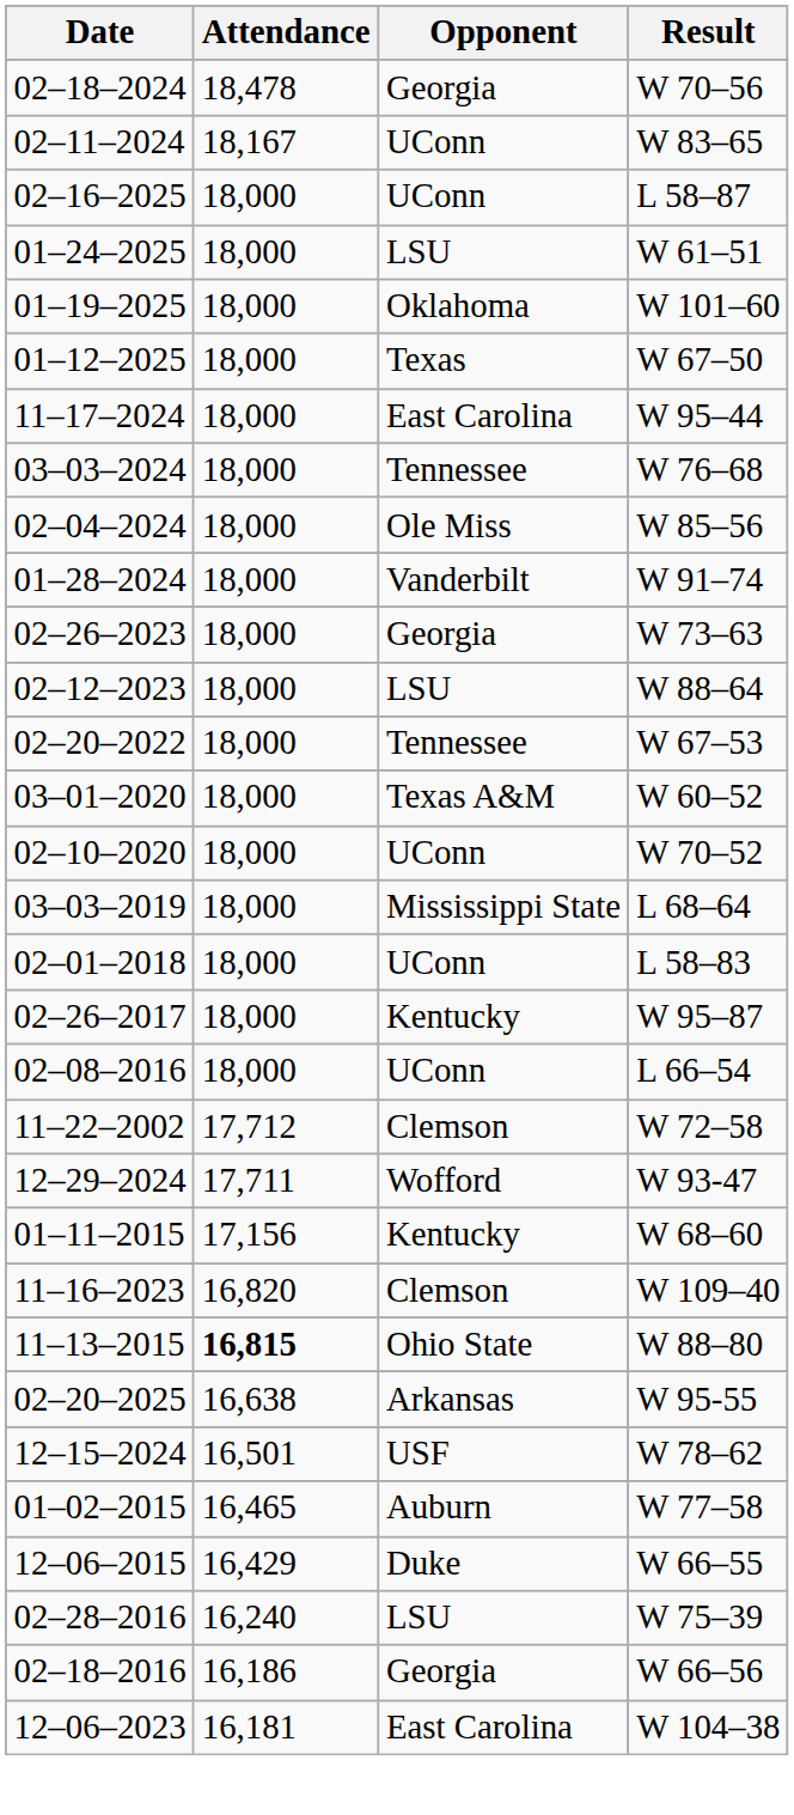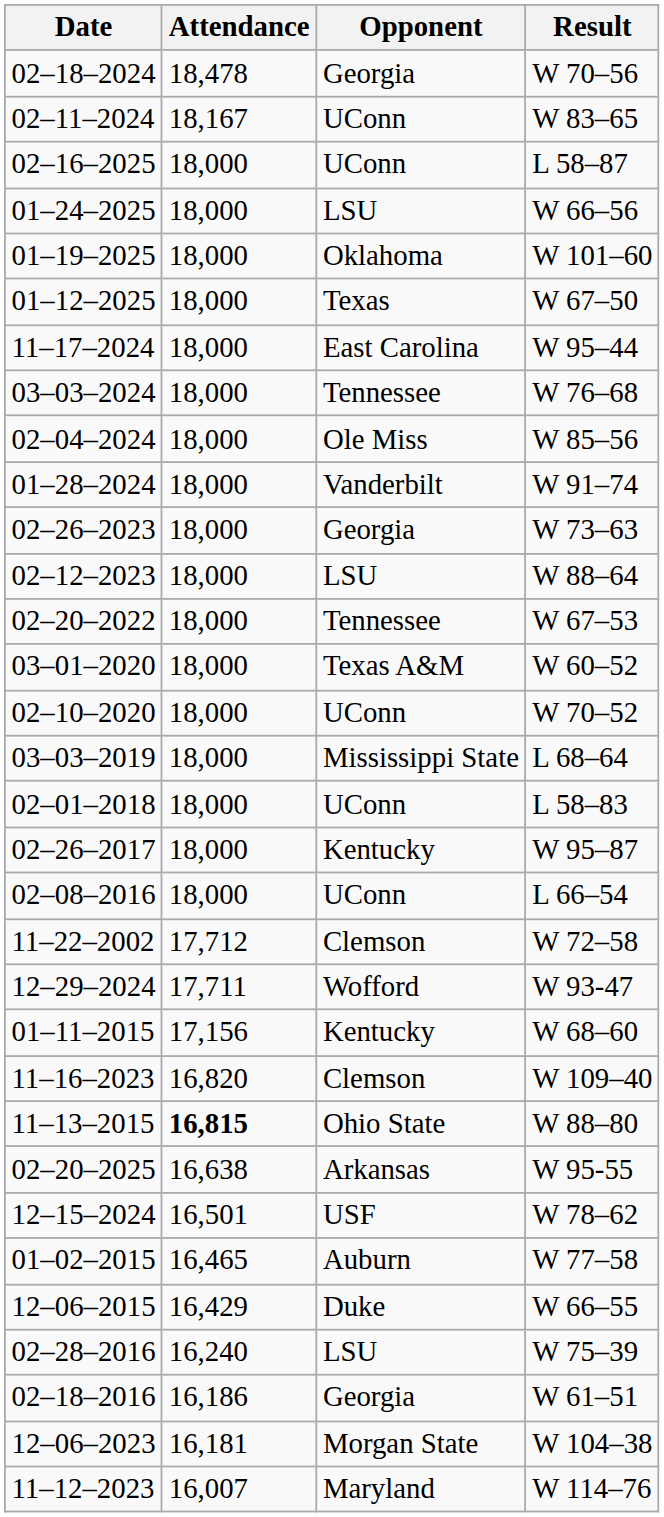 <table class="wikitable sortable">
 <tr>
 <th>Date</th>
 <th>Attendance</th>
 <th>Opponent</th>
 <th>Result</th>
 </tr>
 <tr>
 <td>02–18–2024</td>
 <td>18,478</td>
 <td>Georgia</td>
 <td>W 70–56</td>
 </tr>
 <tr>
 <td>02–11–2024</td>
 <td>18,167</td>
 <td>UConn</td>
 <td>W 83–65</td>
 </tr>
 <tr>
 <td>02–16–2025</td>
 <td>18,000</td>
 <td>UConn</td>
 <td>L 58–87</td>
 </tr>
 <tr>
 <td>01–24–2025</td>
 <td>18,000</td>
 <td>LSU</td>
-<td>W 61–51</td>
+<td>W 66–56</td>
 </tr>
 <tr>
 <td>01–19–2025</td>
 <td>18,000</td>
 <td>Oklahoma</td>
 <td>W 101–60</td>
 </tr>
 <tr>
 <td>01–12–2025</td>
 <td>18,000</td>
 <td>Texas</td>
 <td>W 67–50</td>
 </tr>
 <tr>
 <td>11–17–2024</td>
 <td>18,000</td>
 <td>East Carolina</td>
 <td>W 95–44</td>
 </tr>
 <tr>
 <td>03–03–2024</td>
 <td>18,000</td>
 <td>Tennessee</td>
 <td>W 76–68</td>
 </tr>
 <tr>
 <td>02–04–2024</td>
 <td>18,000</td>
 <td>Ole Miss</td>
 <td>W 85–56</td>
 </tr>
 <tr>
 <td>01–28–2024</td>
 <td>18,000</td>
 <td>Vanderbilt</td>
 <td>W 91–74</td>
 </tr>
 <tr>
 <td>02–26–2023</td>
 <td>18,000</td>
 <td>Georgia</td>
 <td>W 73–63</td>
 </tr>
 <tr>
 <td>02–12–2023</td>
 <td>18,000</td>
 <td>LSU</td>
 <td>W 88–64</td>
 </tr>
 <tr>
 <td>02–20–2022</td>
 <td>18,000</td>
 <td>Tennessee</td>
 <td>W 67–53</td>
 </tr>
 <tr>
 <td>03–01–2020</td>
 <td>18,000</td>
 <td>Texas A&M</td>
 <td>W 60–52</td>
 </tr>
 <tr>
 <td>02–10–2020</td>
 <td>18,000</td>
 <td>UConn</td>
 <td>W 70–52</td>
 </tr>
 <tr>
 <td>03–03–2019</td>
 <td>18,000</td>
 <td>Mississippi State</td>
 <td>L 68–64</td>
 </tr>
 <tr>
 <td>02–01–2018</td>
 <td>18,000</td>
 <td>UConn</td>
 <td>L 58–83</td>
 </tr>
 <tr>
 <td>02–26–2017</td>
 <td>18,000</td>
 <td>Kentucky</td>
 <td>W 95–87</td>
 </tr>
 <tr>
 <td>02–08–2016</td>
 <td>18,000</td>
 <td>UConn</td>
 <td>L 66–54</td>
 </tr>
 <tr>
 <td>11–22–2002</td>
 <td>17,712</td>
 <td>Clemson</td>
 <td>W 72–58</td>
 </tr>
 <tr>
 <td>12–29–2024</td>
 <td>17,711</td>
 <td>Wofford</td>
 <td>W 93-47</td>
 </tr>
 <tr>
 <td>01–11–2015</td>
 <td>17,156</td>
 <td>Kentucky</td>
 <td>W 68–60</td>
 </tr>
 <tr>
 <td>11–16–2023</td>
 <td>16,820</td>
 <td>Clemson</td>
 <td>W 109–40</td>
 </tr>
 <tr>
 <td>11–13–2015</td>
 <td><strong>16,815</strong></td>
 <td>Ohio State</td>
 <td>W 88–80</td>
 </tr>
 <tr>
 <td>02–20–2025</td>
 <td>16,638</td>
 <td>Arkansas</td>
 <td>W 95-55</td>
 </tr>
 <tr>
 <td>12–15–2024</td>
 <td>16,501</td>
 <td>USF</td>
 <td>W 78–62</td>
 </tr>
 <tr>
 <td>01–02–2015</td>
 <td>16,465</td>
 <td>Auburn</td>
 <td>W 77–58</td>
 </tr>
 <tr>
 <td>12–06–2015</td>
 <td>16,429</td>
 <td>Duke</td>
 <td>W 66–55</td>
 </tr>
 <tr>
 <td>02–28–2016</td>
 <td>16,240</td>
 <td>LSU</td>
 <td>W 75–39</td>
 </tr>
 <tr>
 <td>02–18–2016</td>
 <td>16,186</td>
 <td>Georgia</td>
-<td>W 66–56</td>
+<td>W 61–51</td>
 </tr>
 <tr>
 <td>12–06–2023</td>
 <td>16,181</td>
-<td>East Carolina</td>
+<td>Morgan State</td>
 <td>W 104–38</td>
 </tr>
+<tr>
+<td>11–12–2023</td>
+<td>16,007</td>
+<td>Maryland</td>
+<td>W 114–76</td>
+</tr>
 </table>
